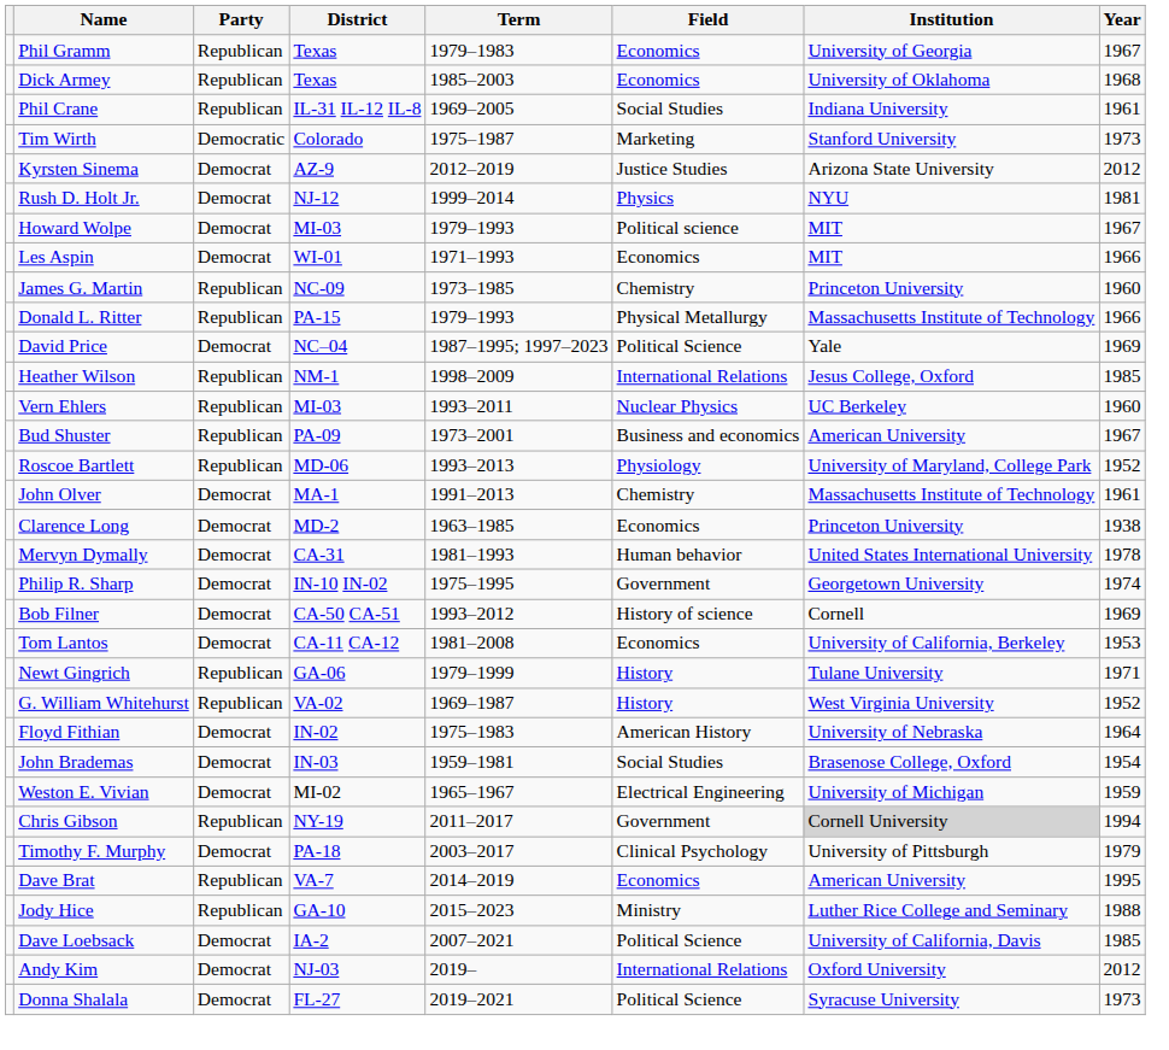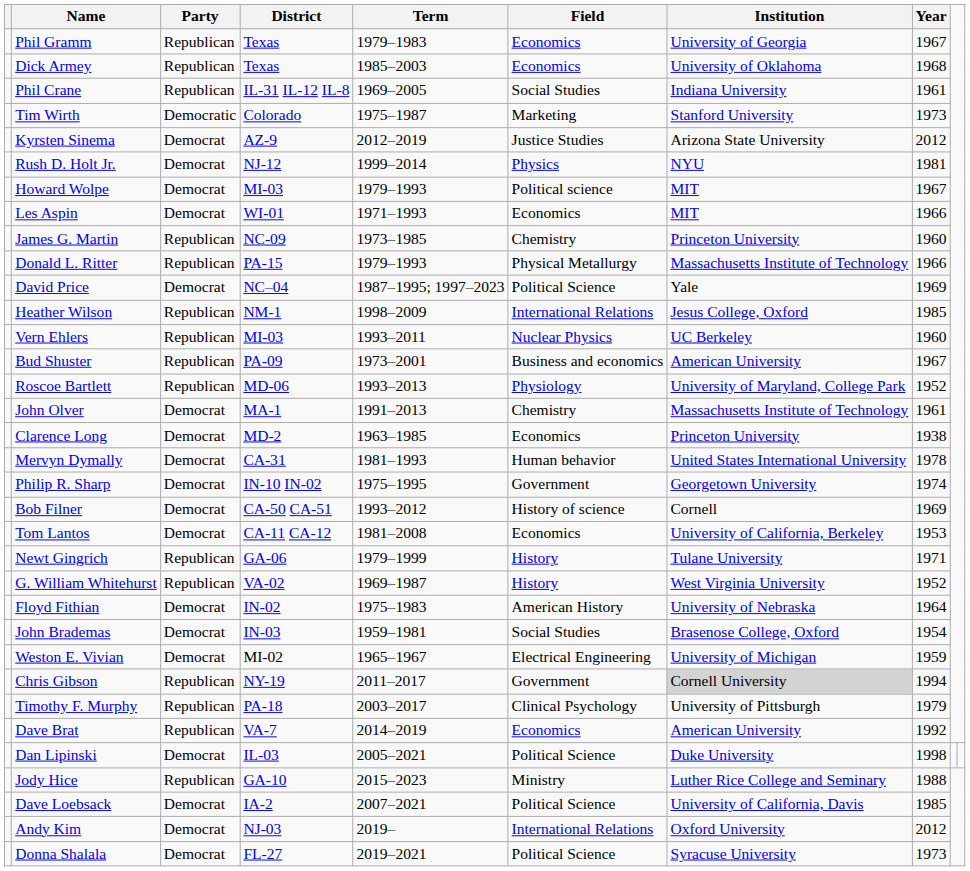 <table class="wikitable sortable">
 <tr>
 <th></th>
 <th>Name</th>
 <th>Party</th>
 <th>District</th>
 <th>Term</th>
 <th>Field</th>
 <th>Institution</th>
 <th>Year</th>
 </tr>
 <tr>
 <td></td>
 <td><a href='#'>Phil Gramm</a></td>
 <td>Republican</td>
 <td><a href='#'>Texas</a></td>
 <td>1979–1983</td>
 <td><a href='#'>Economics</a></td>
 <td><a href='#'>University of Georgia</a></td>
 <td>1967</td>
 </tr>
 <tr>
 <td></td>
 <td><a href='#'>Dick Armey</a></td>
 <td>Republican</td>
 <td><a href='#'>Texas</a></td>
 <td>1985–2003</td>
 <td><a href='#'>Economics</a></td>
 <td><a href='#'>University of Oklahoma</a></td>
 <td>1968</td>
 </tr>
 <tr>
 <td></td>
 <td><a href='#'>Phil Crane</a></td>
 <td>Republican</td>
 <td><a href='#'>IL-31</a> <a href='#'>IL-12</a> <a href='#'>IL-8</a></td>
 <td>1969–2005</td>
 <td>Social Studies</td>
 <td><a href='#'>Indiana University</a></td>
 <td>1961</td>
 </tr>
 <tr>
 <td></td>
 <td><a href='#'>Tim Wirth</a></td>
 <td>Democratic</td>
 <td><a href='#'>Colorado</a></td>
 <td>1975–1987</td>
 <td>Marketing</td>
 <td><a href='#'>Stanford University</a></td>
 <td>1973</td>
 </tr>
 <tr>
 <td></td>
 <td><a href='#'>Kyrsten Sinema</a></td>
 <td>Democrat</td>
 <td><a href='#'>AZ-9</a></td>
 <td>2012–2019</td>
 <td>Justice Studies</td>
 <td>Arizona State University</td>
 <td>2012</td>
 </tr>
 <tr>
 <td></td>
 <td><a href='#'>Rush D. Holt Jr.</a></td>
 <td>Democrat</td>
 <td><a href='#'>NJ-12</a></td>
 <td>1999–2014</td>
 <td><a href='#'>Physics</a></td>
 <td><a href='#'>NYU</a></td>
 <td>1981</td>
 </tr>
 <tr>
 <td></td>
 <td><a href='#'>Howard Wolpe</a></td>
 <td>Democrat</td>
 <td><a href='#'>MI-03</a></td>
 <td>1979–1993</td>
 <td>Political science</td>
 <td><a href='#'>MIT</a></td>
 <td>1967</td>
 </tr>
 <tr>
 <td></td>
 <td><a href='#'>Les Aspin</a></td>
 <td>Democrat</td>
 <td><a href='#'>WI-01</a></td>
 <td>1971–1993</td>
 <td>Economics</td>
 <td><a href='#'>MIT</a></td>
 <td>1966</td>
 </tr>
 <tr>
 <td></td>
 <td><a href='#'>James G. Martin</a></td>
 <td>Republican</td>
 <td><a href='#'>NC-09</a></td>
 <td>1973–1985</td>
 <td>Chemistry</td>
 <td><a href='#'>Princeton University</a></td>
 <td>1960</td>
 </tr>
 <tr>
 <td></td>
 <td><a href='#'>Donald L. Ritter</a></td>
 <td>Republican</td>
 <td><a href='#'>PA-15</a></td>
 <td>1979–1993</td>
 <td>Physical Metallurgy</td>
 <td><a href='#'>Massachusetts Institute of Technology</a></td>
 <td>1966</td>
 </tr>
 <tr>
 <td></td>
 <td><a href='#'>David Price</a></td>
 <td>Democrat</td>
 <td><a href='#'>NC–04</a></td>
 <td>1987–1995; 1997–2023</td>
 <td>Political Science</td>
 <td>Yale</td>
 <td>1969</td>
 </tr>
 <tr>
 <td></td>
 <td><a href='#'>Heather Wilson</a></td>
 <td>Republican</td>
 <td><a href='#'>NM-1</a></td>
 <td>1998–2009</td>
 <td><a href='#'>International Relations</a></td>
 <td><a href='#'>Jesus College, Oxford</a></td>
 <td>1985</td>
 </tr>
 <tr>
 <td></td>
 <td><a href='#'>Vern Ehlers</a></td>
 <td>Republican</td>
 <td><a href='#'>MI-03</a></td>
 <td>1993–2011</td>
 <td><a href='#'>Nuclear Physics</a></td>
 <td><a href='#'>UC Berkeley</a></td>
 <td>1960</td>
 </tr>
 <tr>
 <td></td>
 <td><a href='#'>Bud Shuster</a></td>
 <td>Republican</td>
 <td><a href='#'>PA-09</a></td>
 <td>1973–2001</td>
 <td>Business and economics</td>
 <td><a href='#'>American University</a></td>
 <td>1967</td>
 </tr>
 <tr>
 <td></td>
 <td><a href='#'>Roscoe Bartlett</a></td>
 <td>Republican</td>
 <td><a href='#'>MD-06</a></td>
 <td>1993–2013</td>
 <td><a href='#'>Physiology</a></td>
 <td><a href='#'>University of Maryland, College Park</a></td>
 <td>1952</td>
 </tr>
 <tr>
 <td></td>
 <td><a href='#'>John Olver</a></td>
 <td>Democrat</td>
 <td><a href='#'>MA-1</a></td>
 <td>1991–2013</td>
 <td>Chemistry</td>
 <td><a href='#'>Massachusetts Institute of Technology</a></td>
 <td>1961</td>
 </tr>
 <tr>
 <td></td>
 <td><a href='#'>Clarence Long</a></td>
 <td>Democrat</td>
 <td><a href='#'>MD-2</a></td>
 <td>1963–1985</td>
 <td>Economics</td>
 <td><a href='#'>Princeton University</a></td>
 <td>1938</td>
 </tr>
 <tr>
 <td></td>
 <td><a href='#'>Mervyn Dymally</a></td>
 <td>Democrat</td>
 <td><a href='#'>CA-31</a></td>
 <td>1981–1993</td>
 <td>Human behavior</td>
 <td><a href='#'>United States International University</a></td>
 <td>1978</td>
 </tr>
 <tr>
 <td></td>
 <td><a href='#'>Philip R. Sharp</a></td>
 <td>Democrat</td>
 <td><a href='#'>IN-10</a> <a href='#'>IN-02</a></td>
 <td>1975–1995</td>
 <td>Government</td>
 <td><a href='#'>Georgetown University</a></td>
 <td>1974</td>
 </tr>
 <tr>
 <td></td>
 <td><a href='#'>Bob Filner</a></td>
 <td>Democrat</td>
 <td><a href='#'>CA-50</a> <a href='#'>CA-51</a></td>
 <td>1993–2012</td>
 <td>History of science</td>
 <td>Cornell</td>
 <td>1969</td>
 </tr>
 <tr>
 <td></td>
 <td><a href='#'>Tom Lantos</a></td>
 <td>Democrat</td>
 <td><a href='#'>CA-11</a> <a href='#'>CA-12</a></td>
 <td>1981–2008</td>
 <td>Economics</td>
 <td><a href='#'>University of California, Berkeley</a></td>
 <td>1953</td>
 </tr>
 <tr>
 <td></td>
 <td><a href='#'>Newt Gingrich</a></td>
 <td>Republican</td>
 <td><a href='#'>GA-06</a></td>
 <td>1979–1999</td>
 <td><a href='#'>History</a></td>
 <td><a href='#'>Tulane University</a></td>
 <td>1971</td>
 </tr>
 <tr>
 <td></td>
 <td><a href='#'>G. William Whitehurst</a></td>
 <td>Republican</td>
 <td><a href='#'>VA-02</a></td>
 <td>1969–1987</td>
 <td><a href='#'>History</a></td>
 <td><a href='#'>West Virginia University</a></td>
 <td>1952</td>
 </tr>
 <tr>
 <td></td>
 <td><a href='#'>Floyd Fithian</a></td>
 <td>Democrat</td>
 <td><a href='#'>IN-02</a></td>
 <td>1975–1983</td>
 <td>American History</td>
 <td><a href='#'>University of Nebraska</a></td>
 <td>1964</td>
 </tr>
 <tr>
 <td></td>
 <td><a href='#'>John Brademas</a></td>
 <td>Democrat</td>
 <td><a href='#'>IN-03</a></td>
 <td>1959–1981</td>
 <td>Social Studies</td>
 <td><a href='#'>Brasenose College, Oxford</a></td>
 <td>1954</td>
 </tr>
 <tr>
 <td></td>
 <td><a href='#'>Weston E. Vivian</a></td>
 <td>Democrat</td>
 <td>MI-02</td>
 <td>1965–1967</td>
 <td>Electrical Engineering</td>
 <td><a href='#'>University of Michigan</a></td>
 <td>1959</td>
 </tr>
 <tr>
 <td></td>
 <td><a href='#'>Chris Gibson</a></td>
 <td>Republican</td>
 <td><a href='#'>NY-19</a></td>
 <td>2011–2017</td>
 <td>Government</td>
 <td style="background: lightgrey;">Cornell University</td>
 <td>1994</td>
 </tr>
 <tr>
 <td></td>
 <td><a href='#'>Timothy F. Murphy</a></td>
-<td>Democrat</td>
+<td>Republican</td>
 <td><a href='#'>PA-18</a></td>
 <td>2003–2017</td>
 <td>Clinical Psychology</td>
 <td>University of Pittsburgh</td>
 <td>1979</td>
 </tr>
 <tr>
 <td></td>
 <td><a href='#'>Dave Brat</a></td>
 <td>Republican</td>
 <td><a href='#'>VA-7</a></td>
 <td>2014–2019</td>
 <td><a href='#'>Economics</a></td>
 <td><a href='#'>American University</a></td>
-<td>1995</td>
+<td>1992</td>
+</tr>
+<tr>
+<td></td>
+<td><a href='#'>Dan Lipinski</a></td>
+<td>Democrat</td>
+<td><a href='#'>IL-03</a></td>
+<td>2005–2021</td>
+<td>Political Science</td>
+<td><a href='#'>Duke University</a></td>
+<td>1998</td>
+<td></td>
+<td></td>
 </tr>
 <tr>
 <td></td>
 <td><a href='#'>Jody Hice</a></td>
 <td>Republican</td>
 <td><a href='#'>GA-10</a></td>
 <td>2015–2023</td>
 <td>Ministry</td>
 <td><a href='#'>Luther Rice College and Seminary</a></td>
 <td>1988</td>
 </tr>
 <tr>
 <td></td>
 <td><a href='#'>Dave Loebsack</a></td>
 <td>Democrat</td>
 <td><a href='#'>IA-2</a></td>
 <td>2007–2021</td>
 <td>Political Science</td>
 <td><a href='#'>University of California, Davis</a></td>
 <td>1985</td>
 </tr>
 <tr>
 <td></td>
 <td><a href='#'>Andy Kim</a></td>
 <td>Democrat</td>
 <td><a href='#'>NJ-03</a></td>
 <td>2019–</td>
 <td><a href='#'>International Relations</a></td>
 <td><a href='#'>Oxford University</a></td>
 <td>2012</td>
 </tr>
 <tr>
 <td></td>
 <td><a href='#'>Donna Shalala</a></td>
 <td>Democrat</td>
 <td><a href='#'>FL-27</a></td>
 <td>2019–2021</td>
 <td>Political Science</td>
 <td><a href='#'>Syracuse University</a></td>
 <td>1973</td>
 </tr>
 </table>
